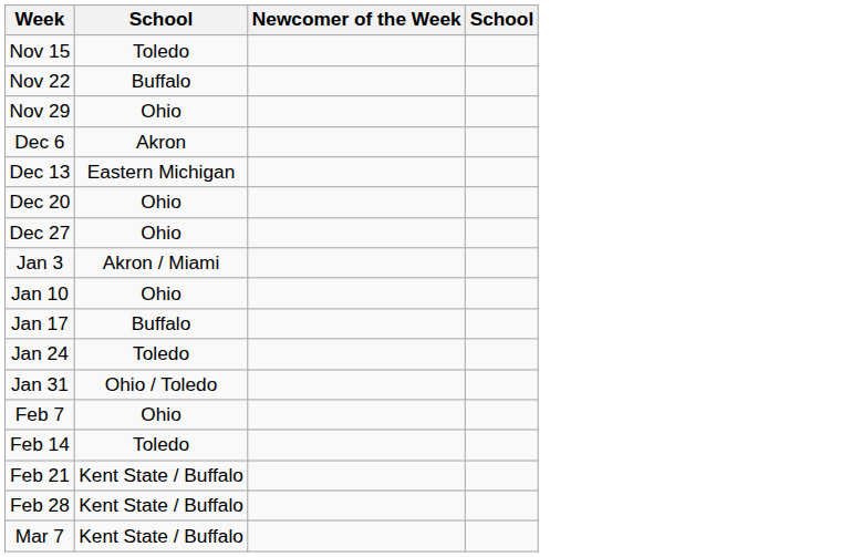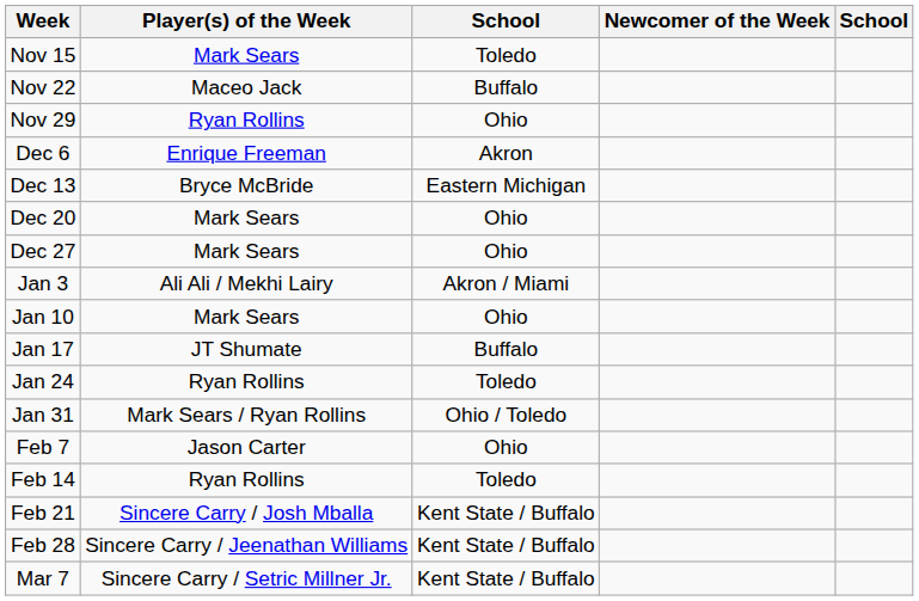 <table class=wikitable style="text-align:center">
 <tr>
 <th>Week</th>
+<th>Player(s) of the Week</th>
 <th>School</th>
 <th>Newcomer of the Week</th>
 <th>School</th>
 </tr>
 <tr>
 <td>Nov 15</td>
+<td><a href='#'>Mark Sears</a></td>
 <td>Toledo</td>
 <td></td>
 <td></td>
 </tr>
 <tr>
 <td>Nov 22</td>
+<td>Maceo Jack</td>
 <td>Buffalo</td>
 <td></td>
 <td></td>
 </tr>
 <tr>
 <td>Nov 29</td>
+<td><a href='#'>Ryan Rollins</a></td>
 <td>Ohio</td>
 <td></td>
 <td></td>
 </tr>
 <tr>
 <td>Dec 6</td>
+<td><a href='#'>Enrique Freeman</a></td>
 <td>Akron</td>
 <td></td>
 <td></td>
 </tr>
 <tr>
 <td>Dec 13</td>
+<td>Bryce McBride</td>
 <td>Eastern Michigan</td>
 <td></td>
 <td></td>
 </tr>
 <tr>
 <td>Dec 20</td>
+<td>Mark Sears</td>
 <td>Ohio</td>
 <td></td>
 <td></td>
 </tr>
 <tr>
 <td>Dec 27</td>
+<td>Mark Sears</td>
 <td>Ohio</td>
 <td></td>
 <td></td>
 </tr>
 <tr>
 <td>Jan 3</td>
+<td>Ali Ali / Mekhi Lairy</td>
 <td>Akron / Miami</td>
 <td></td>
 <td></td>
 </tr>
 <tr>
 <td>Jan 10</td>
+<td>Mark Sears</td>
 <td>Ohio</td>
 <td></td>
 <td></td>
 </tr>
 <tr>
 <td>Jan 17</td>
+<td>JT Shumate</td>
 <td>Buffalo</td>
 <td></td>
 <td></td>
 </tr>
 <tr>
 <td>Jan 24</td>
+<td>Ryan Rollins</td>
 <td>Toledo</td>
 <td></td>
 <td></td>
 </tr>
 <tr>
 <td>Jan 31</td>
+<td>Mark Sears / Ryan Rollins</td>
 <td>Ohio / Toledo</td>
 <td></td>
 <td></td>
 </tr>
 <tr>
 <td>Feb 7</td>
+<td>Jason Carter</td>
 <td>Ohio</td>
 <td></td>
 <td></td>
 </tr>
 <tr>
 <td>Feb 14</td>
+<td>Ryan Rollins</td>
 <td>Toledo</td>
 <td></td>
 <td></td>
 </tr>
 <tr>
 <td>Feb 21</td>
+<td><a href='#'>Sincere Carry</a> / <a href='#'>Josh Mballa</a></td>
 <td>Kent State / Buffalo</td>
 <td></td>
 <td></td>
 </tr>
 <tr>
 <td>Feb 28</td>
+<td>Sincere Carry / <a href='#'>Jeenathan Williams</a></td>
 <td>Kent State / Buffalo</td>
 <td></td>
 <td></td>
 </tr>
 <tr>
 <td>Mar 7</td>
+<td>Sincere Carry / <a href='#'>Setric Millner Jr.</a></td>
 <td>Kent State / Buffalo</td>
 <td></td>
 <td></td>
 </tr>
 </table>
